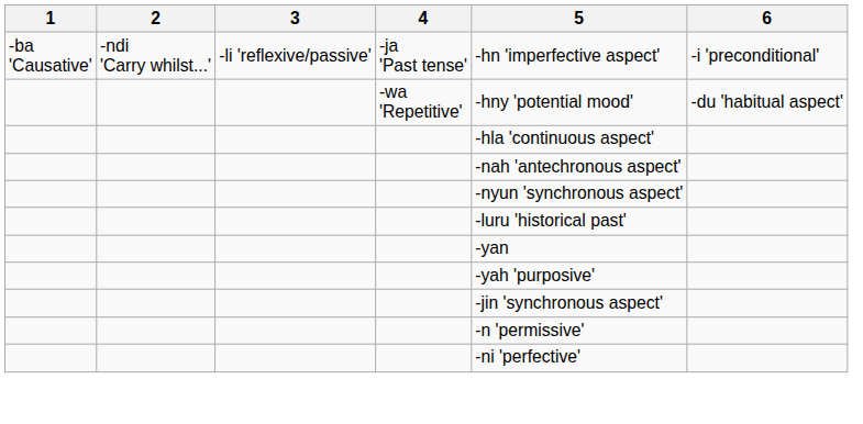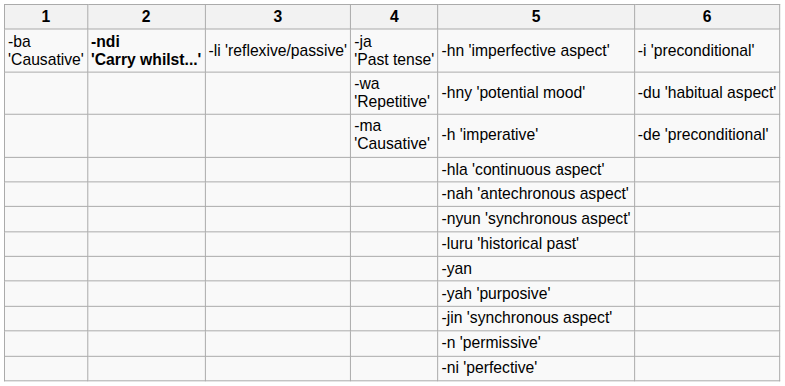 <table class="wikitable">
 <tr>
 <th>1</th>
 <th>2</th>
 <th>3</th>
 <th>4</th>
 <th>5</th>
 <th>6</th>
 </tr>
 <tr>
 <td>-ba<br>'Causative'</td>
-<td>-ndi<br>'Carry whilst...'</td>
+<td><strong>-ndi<br>'Carry whilst...'</strong></td>
 <td>-li 'reflexive/passive'</td>
 <td>-ja<br>'Past tense'</td>
 <td>-hn 'imperfective aspect'</td>
 <td>-i 'preconditional'</td>
 </tr>
 <tr>
 <td></td>
 <td></td>
 <td></td>
 <td>-wa<br>'Repetitive'</td>
 <td>-hny 'potential mood'</td>
 <td>-du 'habitual aspect'</td>
+</tr>
+<tr>
+<td></td>
+<td></td>
+<td></td>
+<td>-ma<br>'Causative'</td>
+<td>-h 'imperative'</td>
+<td>-de 'preconditional'</td>
 </tr>
 <tr>
 <td></td>
 <td></td>
 <td></td>
 <td></td>
 <td>-hla 'continuous aspect'</td>
 <td></td>
 </tr>
 <tr>
 <td></td>
 <td></td>
 <td></td>
 <td></td>
 <td>-nah 'antechronous aspect'</td>
 <td></td>
 </tr>
 <tr>
 <td></td>
 <td></td>
 <td></td>
 <td></td>
 <td>-nyun 'synchronous aspect'</td>
 <td></td>
 </tr>
 <tr>
 <td></td>
 <td></td>
 <td></td>
 <td></td>
 <td>-luru 'historical past'</td>
 <td></td>
 </tr>
 <tr>
 <td></td>
 <td></td>
 <td></td>
 <td></td>
 <td>-yan</td>
 <td></td>
 </tr>
 <tr>
 <td></td>
 <td></td>
 <td></td>
 <td></td>
 <td>-yah 'purposive'</td>
 <td></td>
 </tr>
 <tr>
 <td></td>
 <td></td>
 <td></td>
 <td></td>
 <td>-jin 'synchronous aspect'</td>
 <td></td>
 </tr>
 <tr>
 <td></td>
 <td></td>
 <td></td>
 <td></td>
 <td>-n 'permissive'</td>
 <td></td>
 </tr>
 <tr>
 <td></td>
 <td></td>
 <td></td>
 <td></td>
 <td>-ni 'perfective'</td>
 <td></td>
 </tr>
 </table>
